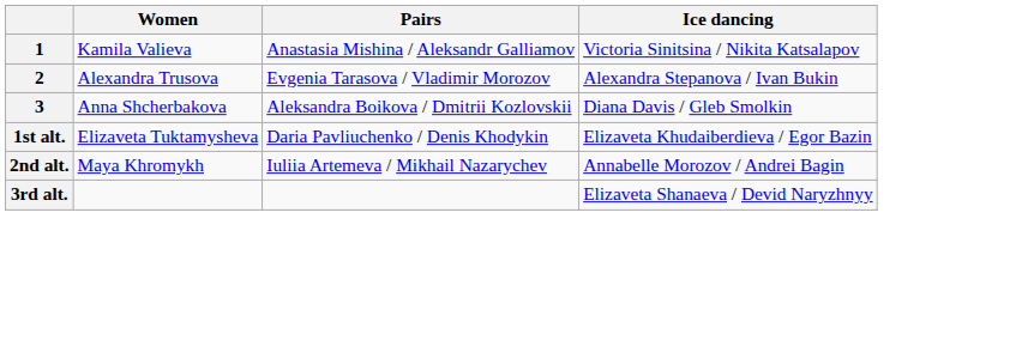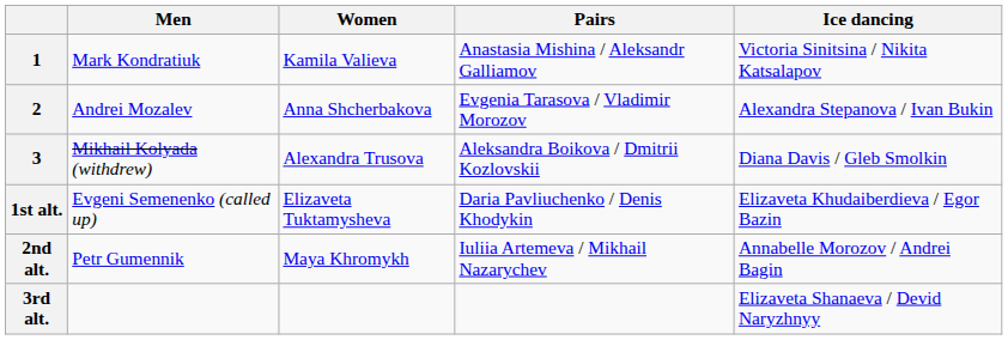 <table class="wikitable">
 <tr>
 <th></th>
+<th>Men</th>
 <th>Women</th>
 <th>Pairs</th>
 <th>Ice dancing</th>
 </tr>
 <tr>
 <th>1</th>
+<td><a href='#'>Mark Kondratiuk</a></td>
 <td><a href='#'>Kamila Valieva</a></td>
 <td><a href='#'>Anastasia Mishina</a> / <a href='#'>Aleksandr Galliamov</a></td>
 <td><a href='#'>Victoria Sinitsina</a> / <a href='#'>Nikita Katsalapov</a></td>
 </tr>
 <tr>
 <th>2</th>
-<td><a href='#'>Alexandra Trusova</a></td>
+<td><a href='#'>Andrei Mozalev</a></td>
+<td><a href='#'>Anna Shcherbakova</a></td>
 <td><a href='#'>Evgenia Tarasova</a> / <a href='#'>Vladimir Morozov</a></td>
 <td><a href='#'>Alexandra Stepanova</a> / <a href='#'>Ivan Bukin</a></td>
 </tr>
 <tr>
 <th>3</th>
-<td><a href='#'>Anna Shcherbakova</a></td>
+<td><s><a href='#'>Mikhail Kolyada</a></s> <em>(withdrew)</em></td>
+<td><a href='#'>Alexandra Trusova</a></td>
 <td><a href='#'>Aleksandra Boikova</a> / <a href='#'>Dmitrii Kozlovskii</a></td>
 <td><a href='#'>Diana Davis</a> / <a href='#'>Gleb Smolkin</a></td>
 </tr>
 <tr>
 <th>1st alt.</th>
+<td><a href='#'>Evgeni Semenenko</a> <em>(called up)</em></td>
 <td><a href='#'>Elizaveta Tuktamysheva</a></td>
 <td><a href='#'>Daria Pavliuchenko</a> / <a href='#'>Denis Khodykin</a></td>
 <td><a href='#'>Elizaveta Khudaiberdieva</a> / <a href='#'>Egor Bazin</a></td>
 </tr>
 <tr>
 <th>2nd alt.</th>
+<td><a href='#'>Petr Gumennik</a></td>
 <td><a href='#'>Maya Khromykh</a></td>
 <td><a href='#'>Iuliia Artemeva</a> / <a href='#'>Mikhail Nazarychev</a></td>
 <td><a href='#'>Annabelle Morozov</a> / <a href='#'>Andrei Bagin</a></td>
 </tr>
 <tr>
 <th>3rd alt.</th>
 <td></td>
 <td></td>
+<td></td>
 <td><a href='#'>Elizaveta Shanaeva</a> / <a href='#'>Devid Naryzhnyy</a></td>
 </tr>
 </table>
